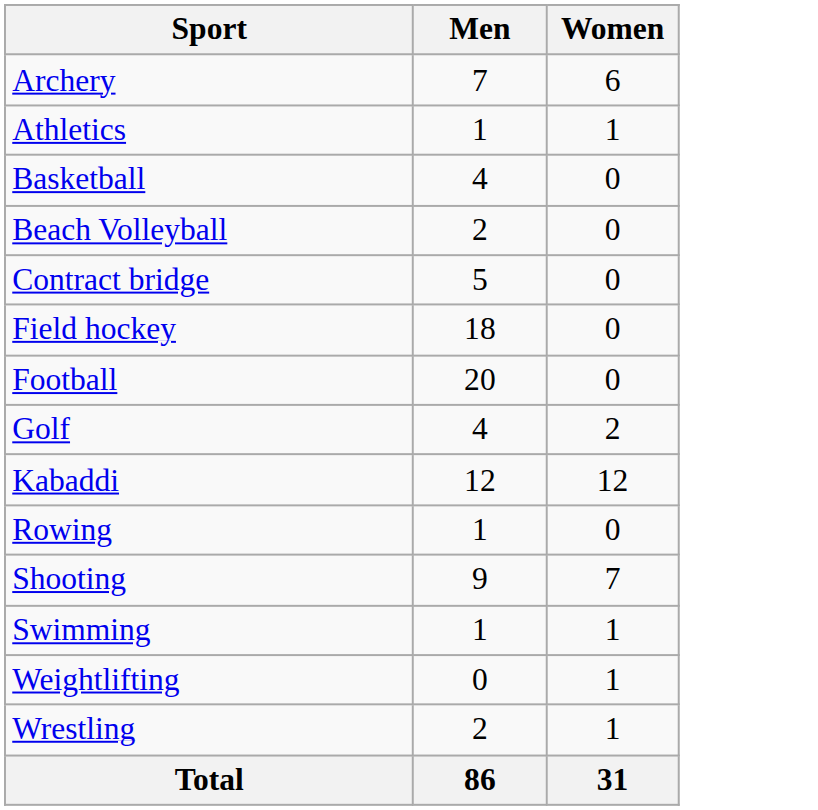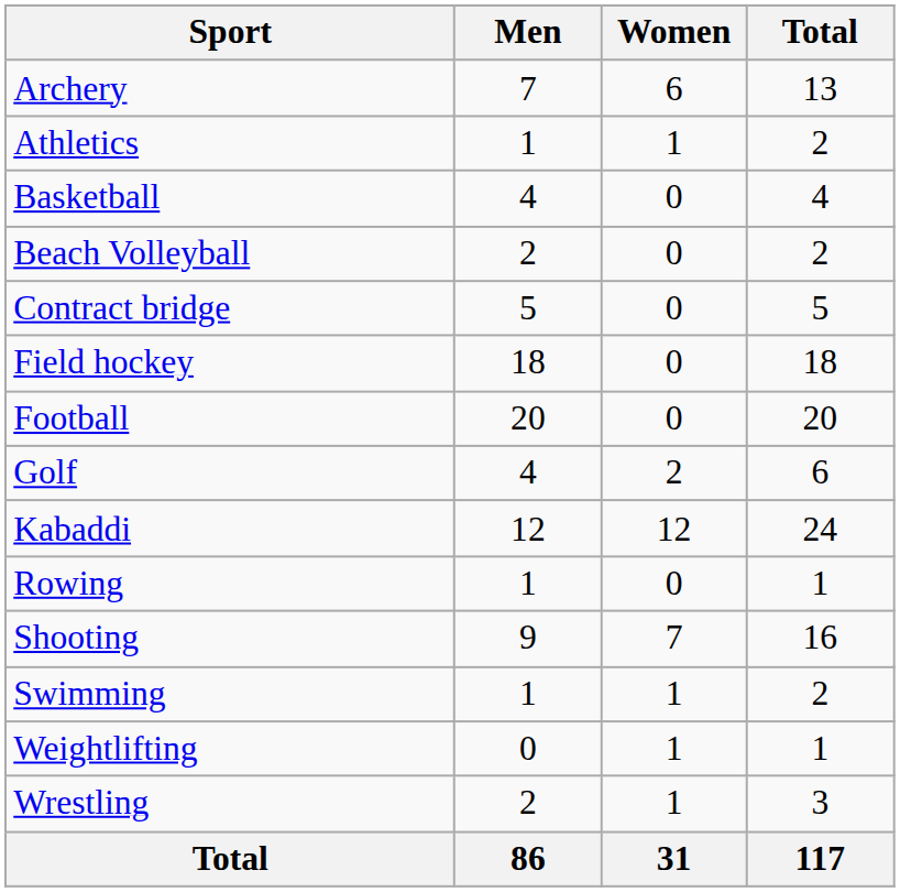 <table class="wikitable" style="text-align:center;">
 <tr>
 <th width=200>Sport</th>
 <th width=60>Men</th>
 <th width=60>Women</th>
+<th width=60>Total</th>
 </tr>
 <tr>
 <td align=left><a href='#'>Archery</a></td>
 <td>7</td>
 <td>6</td>
+<td>13</td>
 </tr>
 <tr>
 <td align=left><a href='#'>Athletics</a></td>
 <td>1</td>
 <td>1</td>
+<td>2</td>
 </tr>
 <tr>
 <td align=left><a href='#'>Basketball</a></td>
 <td>4</td>
 <td>0</td>
+<td>4</td>
 </tr>
 <tr>
 <td align=left><a href='#'>Beach Volleyball</a></td>
 <td>2</td>
 <td>0</td>
+<td>2</td>
 </tr>
 <tr>
 <td align=left><a href='#'>Contract bridge</a></td>
 <td>5</td>
 <td>0</td>
+<td>5</td>
 </tr>
 <tr>
 <td align=left><a href='#'>Field hockey</a></td>
 <td>18</td>
 <td>0</td>
+<td>18</td>
 </tr>
 <tr>
 <td align=left><a href='#'>Football</a></td>
 <td>20</td>
 <td>0</td>
+<td>20</td>
 </tr>
 <tr>
 <td align=left><a href='#'>Golf</a></td>
 <td>4</td>
 <td>2</td>
+<td>6</td>
 </tr>
 <tr>
 <td align=left><a href='#'>Kabaddi</a></td>
 <td>12</td>
 <td>12</td>
+<td>24</td>
 </tr>
 <tr>
 <td align=left><a href='#'>Rowing</a></td>
 <td>1</td>
 <td>0</td>
+<td>1</td>
 </tr>
 <tr>
 <td align=left><a href='#'>Shooting</a></td>
 <td>9</td>
 <td>7</td>
+<td>16</td>
 </tr>
 <tr>
 <td align=left><a href='#'>Swimming</a></td>
 <td>1</td>
 <td>1</td>
+<td>2</td>
 </tr>
 <tr>
 <td align=left><a href='#'>Weightlifting</a></td>
 <td>0</td>
+<td>1</td>
 <td>1</td>
 </tr>
 <tr>
 <td align=left><a href='#'>Wrestling</a></td>
 <td>2</td>
 <td>1</td>
+<td>3</td>
 </tr>
 <tr>
 <th>Total</th>
 <th>86</th>
 <th>31</th>
+<th>117</th>
 </tr>
 </table>
